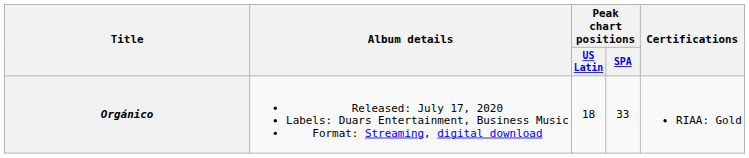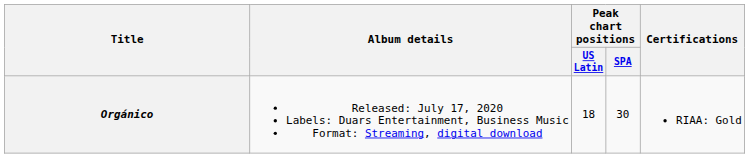 <table class="wikitable plainrowheaders" style="text-align: center;">
 <tr>
 <th scope="col" rowspan="2" style="width:22em;">Title</th>
 <th scope="col" rowspan="2">Album details</th>
 <th scope="col" colspan="2">Peak chart positions</th>
 <th scope="col" rowspan="2">Certifications</th>
 </tr>
 <tr>
 <th scope="col" style="width:3em;font-size:90%;"><a href='#'>US<br>Latin</a><br></th>
 <th scope="col" style="width:3em;font-size:90%;"><a href='#'>SPA</a><br></th>
 </tr>
 <tr>
 <th scope="row"><em>Orgánico</em></th>
 <td><br><ul><li>Released: July 17, 2020</li><li>Labels: Duars Entertainment, Business Music</li><li>Format: <a href='#'>Streaming</a>, <a href='#'>digital download</a></li></ul></td>
 <td>18</td>
-<td>33</td>
+<td>30</td>
 <td><br><ul><li>RIAA: Gold </li></ul></td>
 </tr>
 </table>
